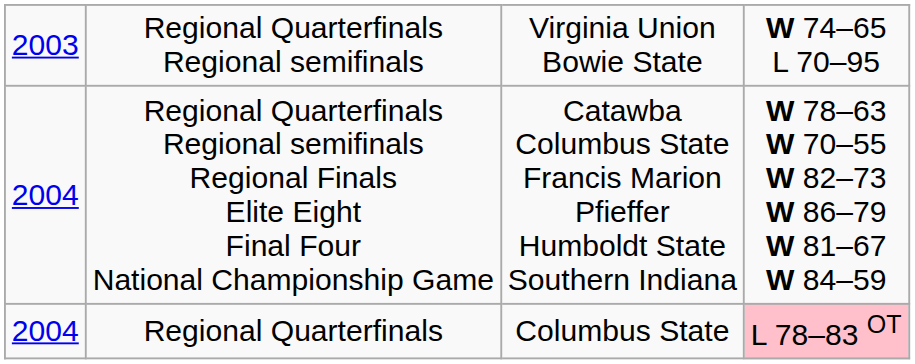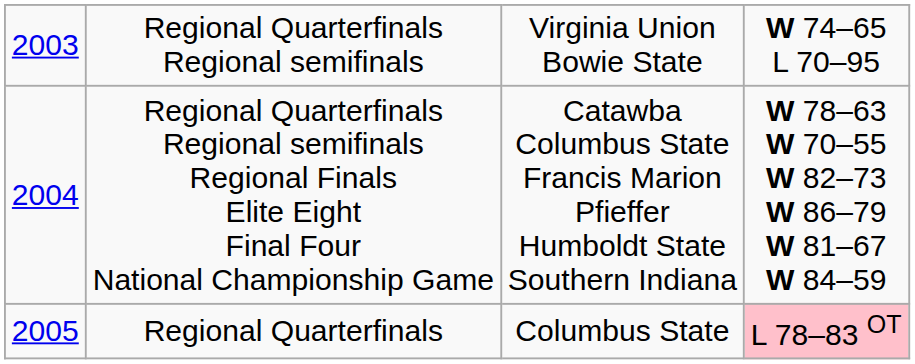 <table class="wikitable">
 <tr align="center">
 <td><a href='#'>2003</a></td>
 <td>Regional Quarterfinals<br>Regional semifinals</td>
 <td>Virginia Union<br>Bowie State</td>
 <td><strong>W</strong> 74–65<br>L 70–95</td>
 </tr>
 <tr align="center">
 <td><a href='#'>2004</a></td>
 <td>Regional Quarterfinals<br>Regional semifinals<br>Regional Finals<br>Elite Eight<br>Final Four<br>National Championship Game</td>
 <td>Catawba<br>Columbus State<br>Francis Marion<br>Pfieffer<br>Humboldt State<br>Southern Indiana</td>
 <td><strong>W</strong> 78–63<br><strong>W</strong> 70–55<br><strong>W</strong> 82–73<br><strong>W</strong> 86–79<br><strong>W</strong> 81–67<br><strong>W</strong> 84–59</td>
 </tr>
 <tr align="center">
-<td><a href='#'>2004</a></td>
+<td><a href='#'>2005</a></td>
 <td>Regional Quarterfinals</td>
 <td>Columbus State</td>
 <td style="background: pink;">L 78–83 <sup>OT</sup></td>
 </tr>
 </table>
